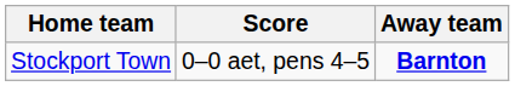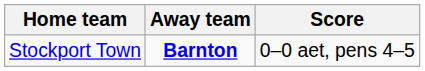 <table class="wikitable" style="text-align: center">
 <tr>
 <th>Home team</th>
+<th>Away team</th>
 <th>Score</th>
-<th>Away team</th>
 </tr>
 <tr>
 <td><a href='#'>Stockport Town</a></td>
+<td><strong><a href='#'>Barnton</a></strong></td>
 <td>0–0 aet, pens 4–5</td>
-<td><strong><a href='#'>Barnton</a></strong></td>
 </tr>
 </table>
